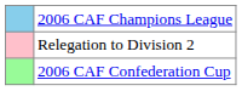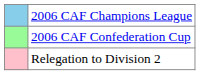 <table bgcolor="#f7f8ff" cellpadding="3" cellspacing="0" border="1" style="font-size: 95%; border: gray solid 1px; border-collapse: collapse;text-align:center;">
 <tr>
 <td style="background: #87ceeb;" width="20"></td>
 <td bgcolor="#ffffff" align="left"><a href='#'>2006 CAF Champions League</a></td>
 </tr>
 <tr>
+<td style="background: #98fb98" width="20"></td>
+<td bgcolor="#ffffff" align="left"><a href='#'>2006 CAF Confederation Cup</a></td>
+</tr>
+<tr>
 <td style="background: #ffc0cb" width="20"></td>
 <td bgcolor="#ffffff" align="left">Relegation to Division 2</td>
 </tr>
-<tr>
-<td style="background: #98fb98" width="20"></td>
-<td bgcolor="#ffffff" align="left"><a href='#'>2006 CAF Confederation Cup</a></td>
-</tr>
 </table>
